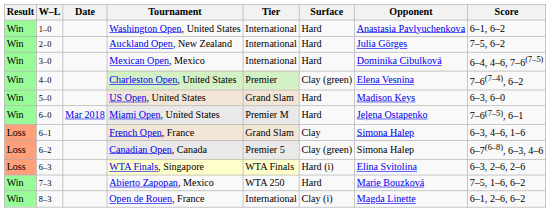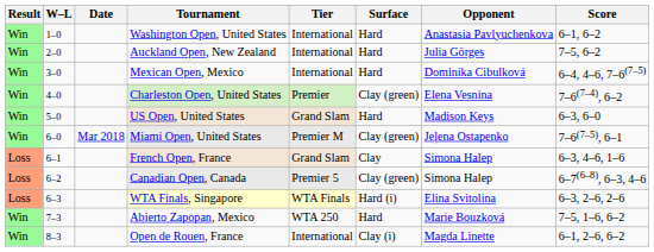 <table class="sortable wikitable">
 <tr>
 <th>Result</th>
 <th class=unsortable>W–L</th>
 <th>Date</th>
 <th>Tournament</th>
 <th>Tier</th>
 <th>Surface</th>
 <th>Opponent</th>
 <th class=unsortable>Score</th>
 </tr>
 <tr>
 <td style=background:#98fb98>Win</td>
 <td><small>1–0</small></td>
 <td><a href='#'></a></td>
 <td><a href='#'>Washington Open</a>, United States</td>
 <td>International</td>
 <td>Hard</td>
 <td> <a href='#'>Anastasia Pavlyuchenkova</a></td>
 <td>6–1, 6–2</td>
 </tr>
 <tr>
 <td style=background:#98fb98>Win</td>
 <td><small>2–0</small></td>
 <td><a href='#'></a></td>
 <td><a href='#'>Auckland Open</a>, New Zealand</td>
 <td>International</td>
 <td>Hard</td>
 <td> <a href='#'>Julia Görges</a></td>
 <td>7–5, 6–2</td>
 </tr>
 <tr>
 <td style=background:#98fb98>Win</td>
 <td><small>3–0</small></td>
 <td><a href='#'></a></td>
 <td><a href='#'>Mexican Open</a>, Mexico</td>
 <td>International</td>
 <td>Hard</td>
 <td> <a href='#'>Dominika Cibulková</a></td>
 <td>6–4, 4–6, 7–6<sup>(7–5)</sup></td>
 </tr>
 <tr>
 <td style=background:#98fb98>Win</td>
 <td><small>4–0</small></td>
 <td><a href='#'></a></td>
 <td style=background:#d4f1c5><a href='#'>Charleston Open</a>, United States</td>
 <td style=background:#d4f1c5>Premier</td>
 <td>Clay (green)</td>
 <td> <a href='#'>Elena Vesnina</a></td>
 <td>7–6<sup>(7–4)</sup>, 6–2</td>
 </tr>
 <tr>
 <td style=background:#98fb98>Win</td>
 <td><small>5–0</small></td>
 <td><a href='#'></a></td>
 <td style=background:#F3E6D7><a href='#'>US Open</a>, United States</td>
 <td style=background:#F3E6D7>Grand Slam</td>
 <td>Hard</td>
 <td> <a href='#'>Madison Keys</a></td>
 <td>6–3, 6–0</td>
 </tr>
 <tr>
 <td style=background:#98fb98>Win</td>
 <td><small>6–0</small></td>
 <td><a href='#'>Mar 2018</a></td>
 <td style=background:#e9e9e9><a href='#'>Miami Open</a>, United States</td>
 <td style=background:#e9e9e9>Premier M</td>
-<td>Hard</td>
+<td>Clay (green)</td>
 <td> <a href='#'>Jeļena Ostapenko</a></td>
 <td>7–6<sup>(7–5)</sup>, 6–1</td>
 </tr>
 <tr>
 <td bgcolor=FFA07A>Loss</td>
 <td><small>6–1</small></td>
 <td><a href='#'></a></td>
 <td style=background:#f3e6d7><a href='#'>French Open</a>, France</td>
 <td style=background:#f3e6d7>Grand Slam</td>
 <td>Clay</td>
 <td> <a href='#'>Simona Halep</a></td>
 <td>6–3, 4–6, 1–6</td>
 </tr>
 <tr>
 <td bgcolor=FFA07A>Loss</td>
 <td><small>6–2</small></td>
 <td><a href='#'></a></td>
 <td style=background:#e9e9e9><a href='#'>Canadian Open</a>, Canada</td>
 <td style=background:#e9e9e9>Premier 5</td>
 <td>Clay (green)</td>
 <td> Simona Halep</td>
 <td>6–7<sup>(6–8)</sup>, 6–3, 4–6</td>
 </tr>
 <tr>
 <td bgcolor=FFA07A>Loss</td>
 <td><small>6–3</small></td>
 <td><a href='#'></a></td>
 <td bgcolor=ffffcc><a href='#'>WTA Finals</a>, Singapore</td>
 <td bgcolor=ffffcc>WTA Finals</td>
 <td>Hard (i)</td>
 <td> <a href='#'>Elina Svitolina</a></td>
 <td>6–3, 2–6, 2–6</td>
 </tr>
 <tr>
 <td style=background:#98fb98>Win</td>
 <td><small>7–3</small></td>
 <td><a href='#'></a></td>
 <td><a href='#'>Abierto Zapopan</a>, Mexico</td>
 <td>WTA 250</td>
 <td>Hard</td>
 <td> <a href='#'>Marie Bouzková</a></td>
 <td>7–5, 1–6, 6–2</td>
 </tr>
 <tr>
 <td style=background:#98fb98>Win</td>
 <td><small>8–3</small></td>
 <td><a href='#'></a></td>
 <td><a href='#'>Open de Rouen</a>, France</td>
 <td>International</td>
 <td>Clay (i)</td>
 <td> <a href='#'>Magda Linette</a></td>
 <td>6–1, 2–6, 6–2</td>
 </tr>
 </table>
